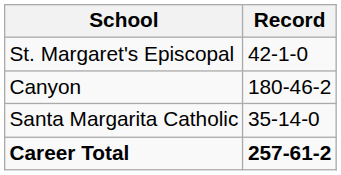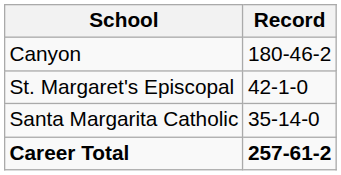 <table class="wikitable">
 <tr>
 <th>School</th>
 <th>Record</th>
 </tr>
 <tr>
+<td>Canyon</td>
+<td>180-46-2</td>
+</tr>
+<tr>
 <td>St. Margaret's Episcopal</td>
 <td>42-1-0</td>
-</tr>
-<tr>
-<td>Canyon</td>
-<td>180-46-2</td>
 </tr>
 <tr>
 <td>Santa Margarita Catholic</td>
 <td>35-14-0</td>
 </tr>
 <tr>
 <td><strong>Career Total</strong></td>
 <td><strong>257-61-2</strong></td>
 </tr>
 </table>
